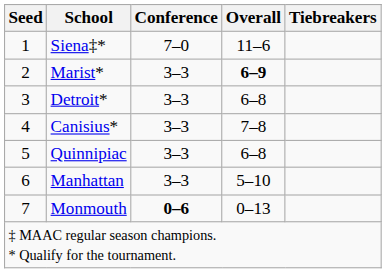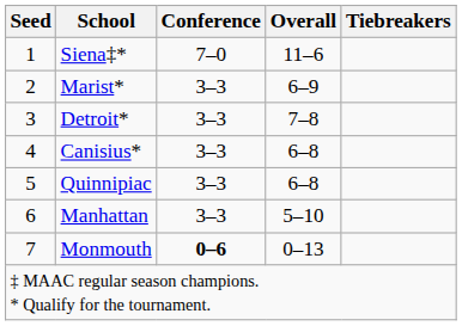 <table class="wikitable" style="text-align:center">
 <tr>
 <th>Seed</th>
 <th>School</th>
 <th>Conference</th>
 <th>Overall</th>
 <th>Tiebreakers</th>
 </tr>
 <tr>
 <td>1</td>
 <td style="text-align:left"><a href='#'>Siena</a>‡*</td>
 <td>7–0</td>
 <td>11–6</td>
 <td></td>
 </tr>
 <tr>
 <td>2</td>
 <td style="text-align:left"><a href='#'>Marist</a>*</td>
 <td>3–3</td>
-<td><strong>6–9</strong></td>
+<td>6–9</td>
 <td></td>
 </tr>
 <tr>
 <td>3</td>
 <td style="text-align:left"><a href='#'>Detroit</a>*</td>
 <td>3–3</td>
-<td>6–8</td>
+<td>7–8</td>
 <td></td>
 </tr>
 <tr>
 <td>4</td>
 <td style="text-align:left"><a href='#'>Canisius</a>*</td>
 <td>3–3</td>
-<td>7–8</td>
+<td>6–8</td>
 <td></td>
 </tr>
 <tr>
 <td>5</td>
 <td style="text-align:left"><a href='#'>Quinnipiac</a></td>
 <td>3–3</td>
 <td>6–8</td>
 <td></td>
 </tr>
 <tr>
 <td>6</td>
 <td style="text-align:left"><a href='#'>Manhattan</a></td>
 <td>3–3</td>
 <td>5–10</td>
 <td></td>
 </tr>
 <tr>
 <td>7</td>
 <td style="text-align:left"><a href='#'>Monmouth</a></td>
 <td><strong>0–6</strong></td>
 <td>0–13</td>
 <td></td>
 </tr>
 <tr>
 <td colspan=8 style="text-align:left"><small>‡ MAAC regular season champions.<br>* Qualify for the tournament.<br></small></td>
 </tr>
 </table>
